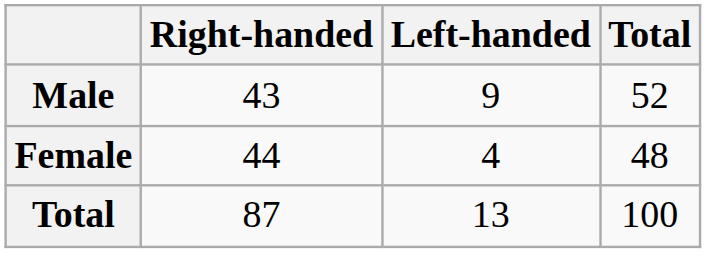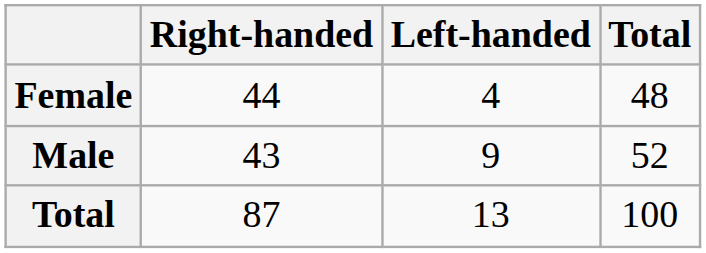 <table class="wikitable" style="margin-left:auto;margin-right:auto;text-align:center;">
 <tr>
 <th></th>
 <th>Right-handed</th>
 <th>Left-handed</th>
 <th>Total</th>
 </tr>
 <tr>
+<th>Female</th>
+<td>44</td>
+<td>4</td>
+<td>48</td>
+</tr>
+<tr>
 <th>Male</th>
 <td>43</td>
 <td>9</td>
 <td>52</td>
-</tr>
-<tr>
-<th>Female</th>
-<td>44</td>
-<td>4</td>
-<td>48</td>
 </tr>
 <tr>
 <th>Total</th>
 <td>87</td>
 <td>13</td>
 <td>100</td>
 </tr>
 </table>
